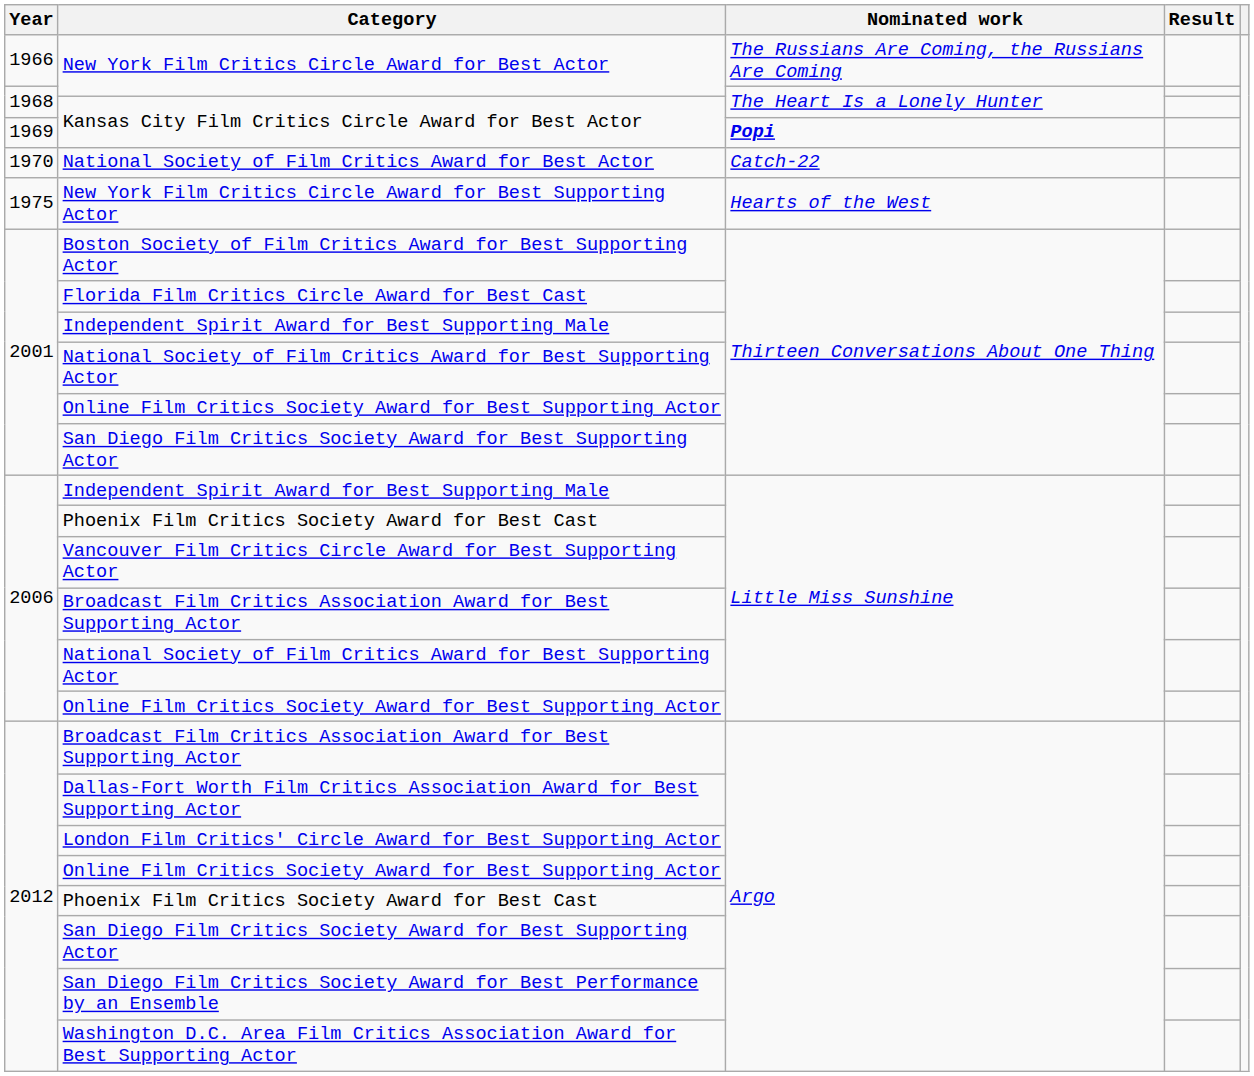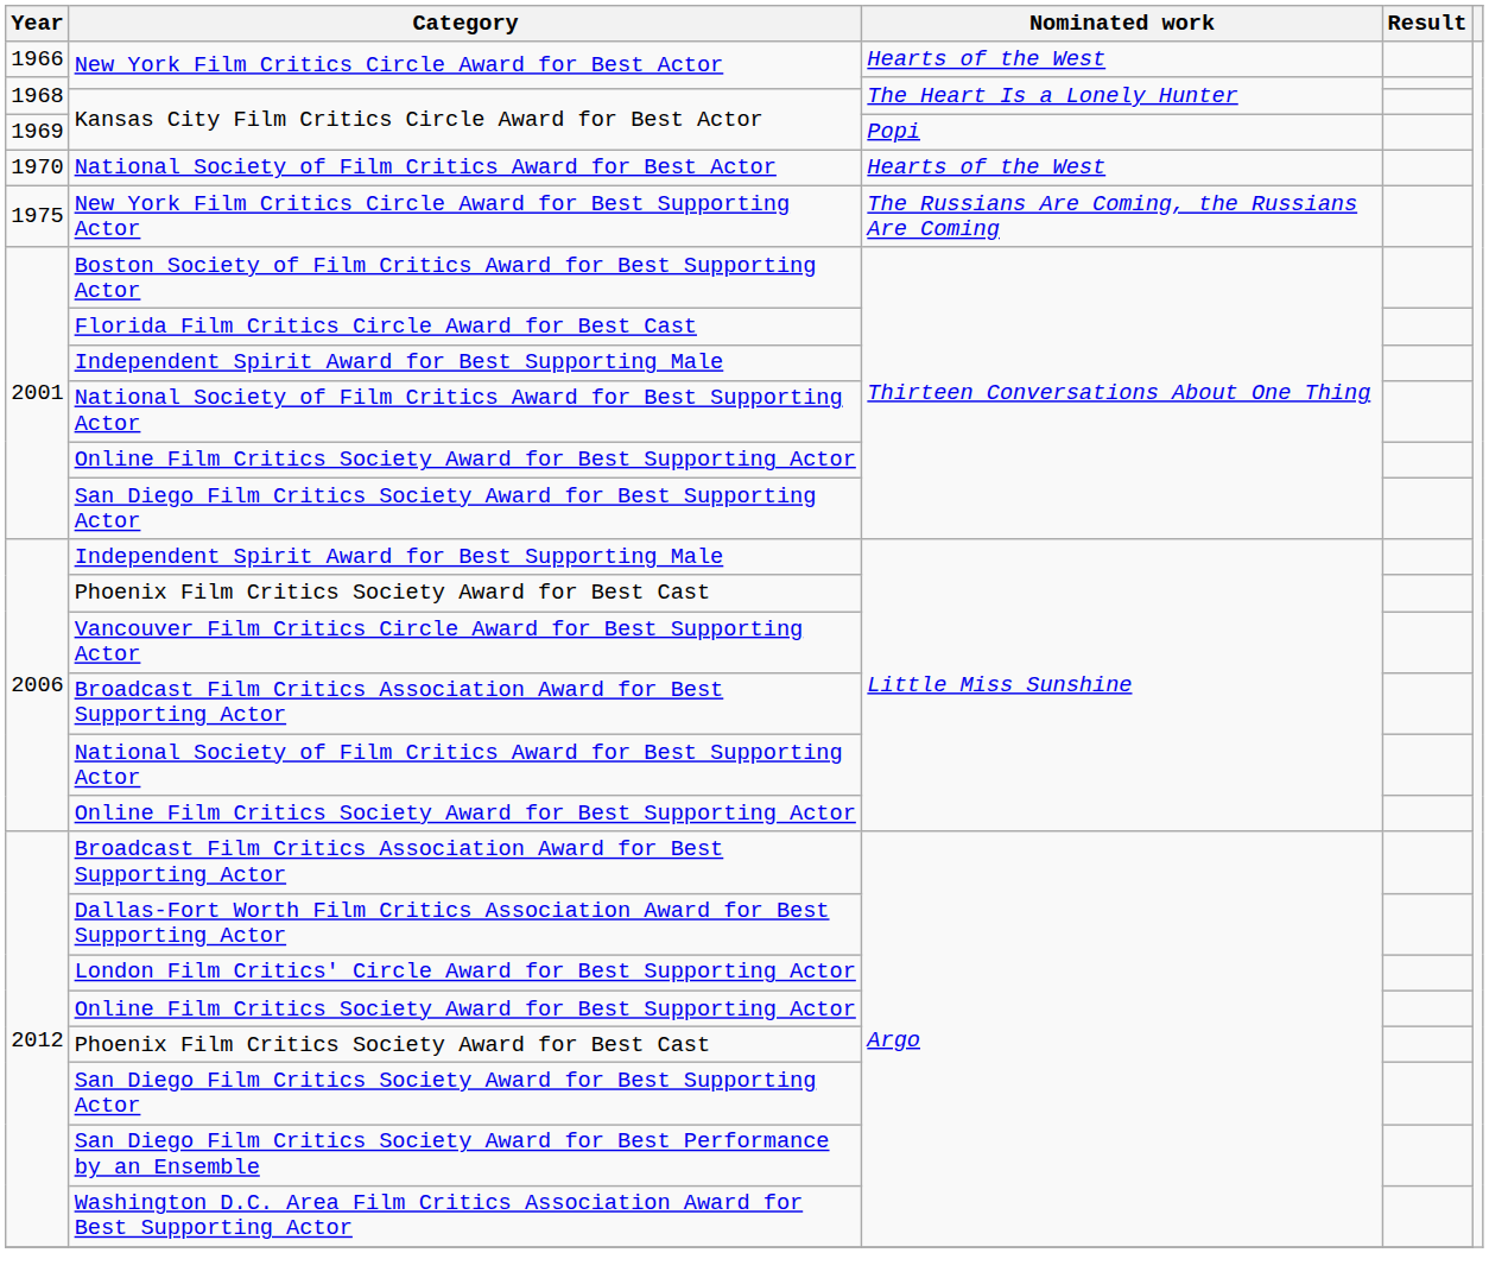 <table class="wikitable">
 <tr>
 <th>Year</th>
 <th>Category</th>
 <th>Nominated work</th>
 <th>Result</th>
 <th></th>
 </tr>
 <tr>
 <td>1966</td>
 <td rowspan="2"><a href='#'>New York Film Critics Circle Award for Best Actor</a></td>
-<td><em><a href='#'>The Russians Are Coming, the Russians Are Coming</a></em></td>
+<td><em><a href='#'>Hearts of the West</a></em></td>
 <td></td>
 </tr>
 <tr>
 <td rowspan=2>1968</td>
 <td rowspan="2"><em><a href='#'>The Heart Is a Lonely Hunter</a></em></td>
 <td></td>
 </tr>
 <tr>
 <td rowspan="2">Kansas City Film Critics Circle Award for Best Actor</td>
 <td></td>
 </tr>
 <tr>
 <td>1969</td>
-<td><strong><em><a href='#'>Popi</a></em></strong></td>
+<td><em><a href='#'>Popi</a></em></td>
 <td></td>
 </tr>
 <tr>
 <td>1970</td>
 <td><a href='#'>National Society of Film Critics Award for Best Actor</a></td>
-<td><em><a href='#'>Catch-22</a></em></td>
+<td><em><a href='#'>Hearts of the West</a></em></td>
 <td></td>
 </tr>
 <tr>
 <td>1975</td>
 <td><a href='#'>New York Film Critics Circle Award for Best Supporting Actor</a></td>
-<td><em><a href='#'>Hearts of the West</a></em></td>
+<td><em><a href='#'>The Russians Are Coming, the Russians Are Coming</a></em></td>
 <td></td>
 </tr>
 <tr>
 <td rowspan=6>2001</td>
 <td><a href='#'>Boston Society of Film Critics Award for Best Supporting Actor</a></td>
 <td rowspan=6><em><a href='#'>Thirteen Conversations About One Thing</a></em></td>
 <td></td>
 </tr>
 <tr>
 <td><a href='#'>Florida Film Critics Circle Award for Best Cast</a></td>
 <td></td>
 </tr>
 <tr>
 <td><a href='#'>Independent Spirit Award for Best Supporting Male</a></td>
 <td></td>
 </tr>
 <tr>
 <td><a href='#'>National Society of Film Critics Award for Best Supporting Actor</a></td>
 <td></td>
 </tr>
 <tr>
 <td><a href='#'>Online Film Critics Society Award for Best Supporting Actor</a></td>
 <td></td>
 </tr>
 <tr>
 <td><a href='#'>San Diego Film Critics Society Award for Best Supporting Actor</a></td>
 <td></td>
 </tr>
 <tr>
 <td rowspan=6>2006</td>
 <td><a href='#'>Independent Spirit Award for Best Supporting Male</a></td>
 <td rowspan=6><em><a href='#'>Little Miss Sunshine</a></em></td>
 <td></td>
 </tr>
 <tr>
 <td>Phoenix Film Critics Society Award for Best Cast</td>
 <td></td>
 </tr>
 <tr>
 <td><a href='#'>Vancouver Film Critics Circle Award for Best Supporting Actor</a></td>
 <td></td>
 </tr>
 <tr>
 <td><a href='#'>Broadcast Film Critics Association Award for Best Supporting Actor</a></td>
 <td></td>
 </tr>
 <tr>
 <td><a href='#'>National Society of Film Critics Award for Best Supporting Actor</a></td>
 <td></td>
 </tr>
 <tr>
 <td><a href='#'>Online Film Critics Society Award for Best Supporting Actor</a></td>
 <td></td>
 </tr>
 <tr>
 <td rowspan=8>2012</td>
 <td><a href='#'>Broadcast Film Critics Association Award for Best Supporting Actor</a></td>
 <td rowspan=8><em><a href='#'>Argo</a></em></td>
 <td></td>
 </tr>
 <tr>
 <td><a href='#'>Dallas-Fort Worth Film Critics Association Award for Best Supporting Actor</a></td>
 <td></td>
 </tr>
 <tr>
 <td><a href='#'>London Film Critics' Circle Award for Best Supporting Actor</a></td>
 <td></td>
 </tr>
 <tr>
 <td><a href='#'>Online Film Critics Society Award for Best Supporting Actor</a></td>
 <td></td>
 </tr>
 <tr>
 <td>Phoenix Film Critics Society Award for Best Cast</td>
 <td></td>
 </tr>
 <tr>
 <td><a href='#'>San Diego Film Critics Society Award for Best Supporting Actor</a></td>
 <td></td>
 </tr>
 <tr>
 <td><a href='#'>San Diego Film Critics Society Award for Best Performance by an Ensemble</a></td>
 <td></td>
 </tr>
 <tr>
 <td><a href='#'>Washington D.C. Area Film Critics Association Award for Best Supporting Actor</a></td>
 <td></td>
 </tr>
 <tr>
 </tr>
 </table>
